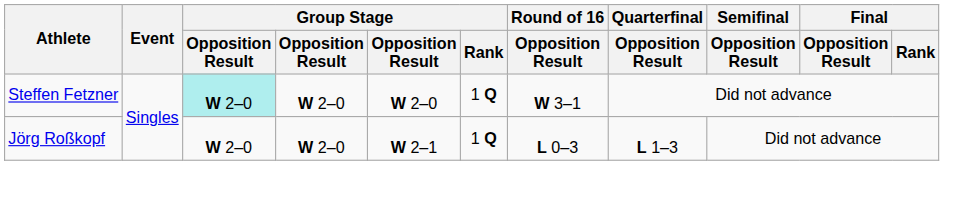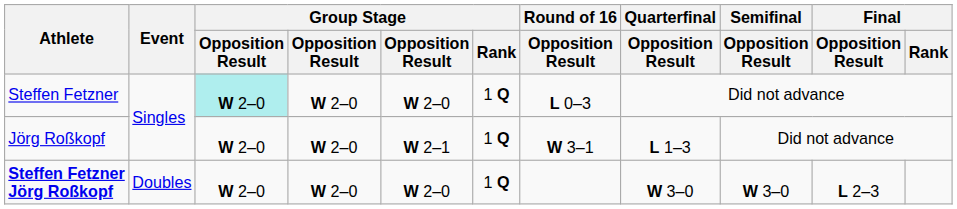 <table class=wikitable style="font-size:90%">
 <tr>
 <th rowspan="2">Athlete</th>
 <th rowspan="2">Event</th>
 <th colspan="4">Group Stage</th>
 <th>Round of 16</th>
 <th>Quarterfinal</th>
 <th>Semifinal</th>
 <th colspan=2>Final</th>
 </tr>
 <tr>
 <th>Opposition<br>Result</th>
 <th>Opposition<br>Result</th>
 <th>Opposition<br>Result</th>
 <th>Rank</th>
 <th>Opposition<br>Result</th>
 <th>Opposition<br>Result</th>
 <th>Opposition<br>Result</th>
 <th>Opposition<br>Result</th>
 <th>Rank</th>
 </tr>
 <tr align=center>
 <td align=left><a href='#'>Steffen Fetzner</a></td>
 <td align=left rowspan=2><a href='#'>Singles</a></td>
 <td style="background: paleturquoise;"><br><strong>W</strong> 2–0</td>
 <td><br><strong>W</strong> 2–0</td>
 <td><br><strong>W</strong> 2–0</td>
 <td>1 <strong>Q</strong></td>
-<td><br><strong>W</strong> 3–1</td>
+<td><br><strong>L</strong> 0–3</td>
 <td colspan=4>Did not advance</td>
 </tr>
 <tr align=center>
 <td align=left><a href='#'>Jörg Roßkopf</a></td>
 <td><br><strong>W</strong> 2–0</td>
 <td><br><strong>W</strong> 2–0</td>
 <td><br><strong>W</strong> 2–1</td>
 <td>1 <strong>Q</strong></td>
-<td><br><strong>L</strong> 0–3</td>
+<td><br><strong>W</strong> 3–1</td>
 <td><br><strong>L</strong> 1–3</td>
 <td colspan=3>Did not advance</td>
 </tr>
+<tr align=center>
+<td align=left><strong><a href='#'>Steffen Fetzner</a><br><a href='#'>Jörg Roßkopf</a></strong></td>
+<td align=left><a href='#'>Doubles</a></td>
+<td><br><strong>W</strong> 2–0</td>
+<td><br><strong>W</strong> 2–0</td>
+<td><br><strong>W</strong> 2–0</td>
+<td>1 <strong>Q</strong></td>
+<td></td>
+<td><br><strong>W</strong> 3–0</td>
+<td><br><strong>W</strong> 3–0</td>
+<td><br><strong>L</strong> 2–3</td>
+<td></td>
+</tr>
 </table>
